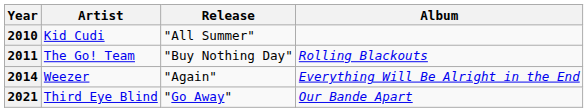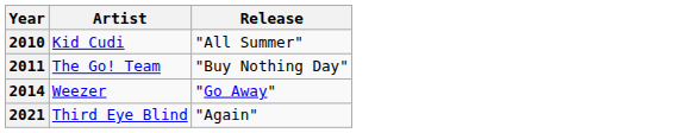 <table class="wikitable plainrowheaders">
 <tr>
 <th scope="col">Year</th>
 <th scope="col">Artist</th>
 <th scope="col">Release</th>
-<th scope="col">Album</th>
 </tr>
 <tr>
 <th scope="row">2010</th>
 <td><a href='#'>Kid Cudi</a></td>
 <td>"All Summer"</td>
-<td></td>
 </tr>
 <tr>
 <th scope="row">2011</th>
 <td><a href='#'>The Go! Team</a></td>
 <td>"Buy Nothing Day"</td>
-<td><em><a href='#'>Rolling Blackouts</a></em></td>
 </tr>
 <tr>
 <th scope="row">2014</th>
 <td><a href='#'>Weezer</a></td>
-<td>"Again"</td>
-<td><em><a href='#'>Everything Will Be Alright in the End</a></em></td>
+<td>"<a href='#'>Go Away</a>"</td>
 </tr>
 <tr>
 <th scope="row">2021</th>
 <td><a href='#'>Third Eye Blind</a></td>
-<td>"<a href='#'>Go Away</a>"</td>
-<td><em><a href='#'>Our Bande Apart</a></em></td>
+<td>"Again"</td>
 </tr>
 </table>
